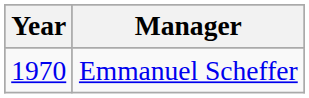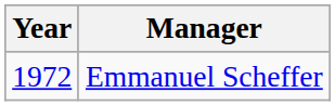 <table class="wikitable">
 <tr>
 <th>Year</th>
 <th>Manager</th>
 </tr>
 <tr>
-<td align=center><a href='#'>1970</a></td>
+<td align=center><a href='#'>1972</a></td>
 <td> <a href='#'>Emmanuel Scheffer</a></td>
 </tr>
 </table>
